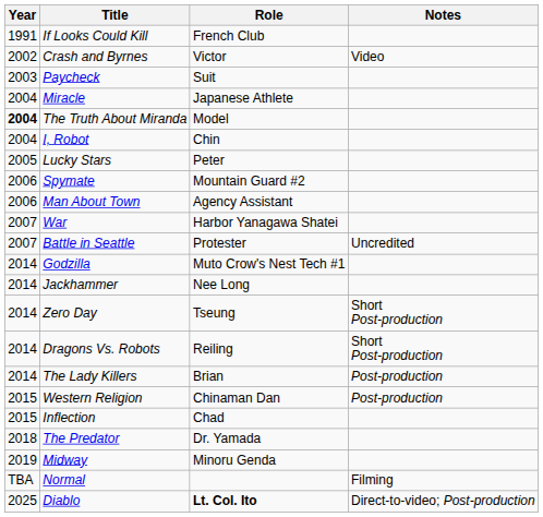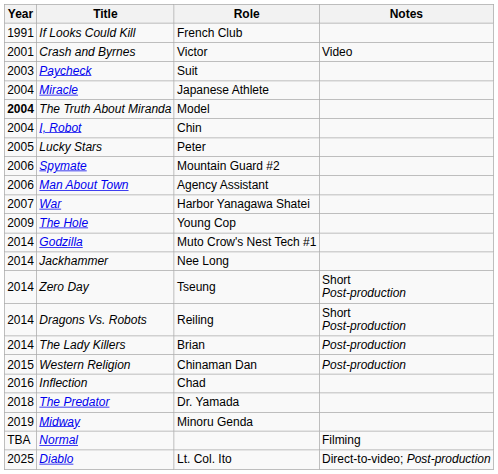 <table class="wikitable sortable">
 <tr>
 <th>Year</th>
 <th>Title</th>
 <th>Role</th>
 <th class="unsortable">Notes</th>
 </tr>
 <tr>
 <td>1991</td>
 <td><em>If Looks Could Kill</em></td>
 <td>French Club</td>
 <td></td>
 </tr>
 <tr>
-<td>2002</td>
+<td>2001</td>
 <td><em>Crash and Byrnes</em></td>
 <td>Victor</td>
 <td>Video</td>
 </tr>
 <tr>
 <td>2003</td>
 <td><em><a href='#'>Paycheck</a></em></td>
 <td>Suit</td>
 <td></td>
 </tr>
 <tr>
 <td>2004</td>
 <td><em><a href='#'>Miracle</a></em></td>
 <td>Japanese Athlete</td>
 <td></td>
 </tr>
 <tr>
 <td><strong>2004</strong></td>
 <td><em>The Truth About Miranda</em></td>
 <td>Model</td>
 <td></td>
 </tr>
 <tr>
 <td>2004</td>
 <td><em><a href='#'>I, Robot</a></em></td>
 <td>Chin</td>
 <td></td>
 </tr>
 <tr>
 <td>2005</td>
 <td><em>Lucky Stars</em></td>
 <td>Peter</td>
 <td></td>
 </tr>
 <tr>
 <td>2006</td>
 <td><em><a href='#'>Spymate</a></em></td>
 <td>Mountain Guard #2</td>
 <td></td>
 </tr>
 <tr>
 <td>2006</td>
 <td><em><a href='#'>Man About Town</a></em></td>
 <td>Agency Assistant</td>
 <td></td>
 </tr>
 <tr>
 <td>2007</td>
 <td><em><a href='#'>War</a></em></td>
 <td>Harbor Yanagawa Shatei</td>
 <td></td>
 </tr>
 <tr>
-<td>2007</td>
-<td><em><a href='#'>Battle in Seattle</a></em></td>
-<td>Protester</td>
-<td>Uncredited</td>
+<td>2009</td>
+<td><em><a href='#'>The Hole</a></em></td>
+<td>Young Cop</td>
+<td></td>
 </tr>
 <tr>
 <td>2014</td>
 <td><em><a href='#'>Godzilla</a></em></td>
 <td>Muto Crow's Nest Tech #1</td>
 <td></td>
 </tr>
 <tr>
 <td>2014</td>
 <td><em>Jackhammer</em></td>
 <td>Nee Long</td>
 <td></td>
 </tr>
 <tr>
 <td>2014</td>
 <td><em>Zero Day</em></td>
 <td>Tseung</td>
 <td>Short<br><em>Post-production</em></td>
 </tr>
 <tr>
 <td>2014</td>
 <td><em>Dragons Vs. Robots</em></td>
 <td>Reiling</td>
 <td>Short<br><em>Post-production</em></td>
 </tr>
 <tr>
 <td>2014</td>
 <td><em>The Lady Killers</em></td>
 <td>Brian</td>
 <td><em>Post-production</em></td>
 </tr>
 <tr>
 <td>2015</td>
 <td><em>Western Religion</em></td>
 <td>Chinaman Dan</td>
 <td><em>Post-production</em></td>
 </tr>
 <tr>
-<td>2015</td>
+<td>2016</td>
 <td><em>Inflection</em></td>
 <td>Chad</td>
 <td></td>
 </tr>
 <tr>
 <td>2018</td>
 <td><em><a href='#'>The Predator</a></em></td>
 <td>Dr. Yamada</td>
 <td></td>
 </tr>
 <tr>
 <td>2019</td>
 <td><em><a href='#'>Midway</a></em></td>
 <td>Minoru Genda</td>
 <td></td>
 </tr>
 <tr>
 <td>TBA</td>
 <td><em><a href='#'>Normal</a></em></td>
 <td></td>
 <td>Filming</td>
 </tr>
 <tr>
 <td>2025</td>
 <td><em><a href='#'>Diablo</a></em></td>
-<td><strong>Lt. Col. Ito</strong></td>
+<td>Lt. Col. Ito</td>
 <td>Direct-to-video; <em>Post-production</em></td>
 </tr>
 </table>
